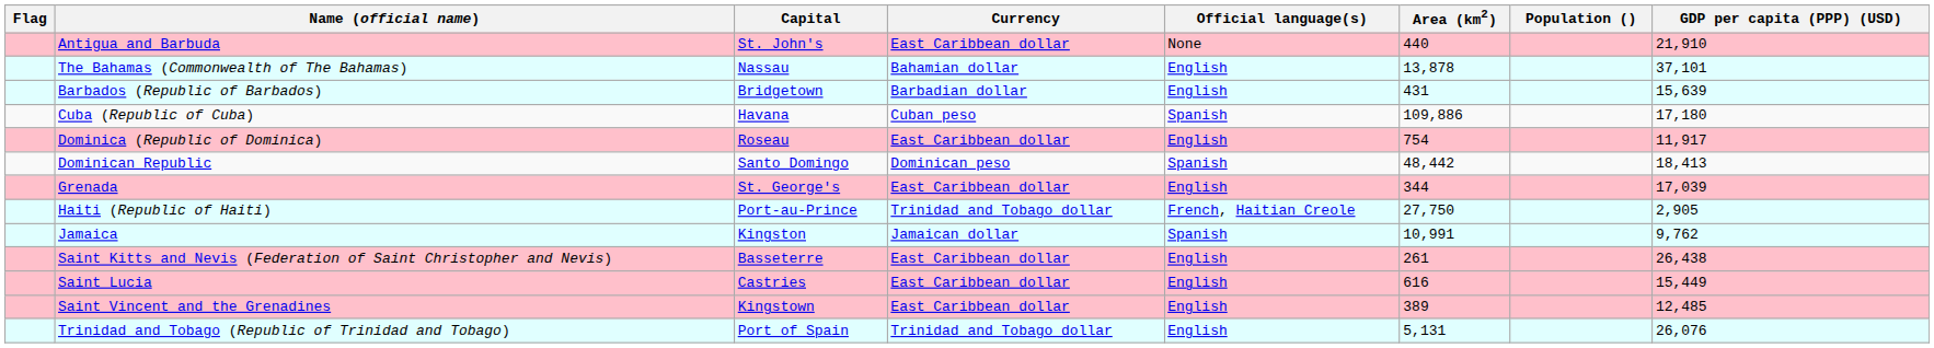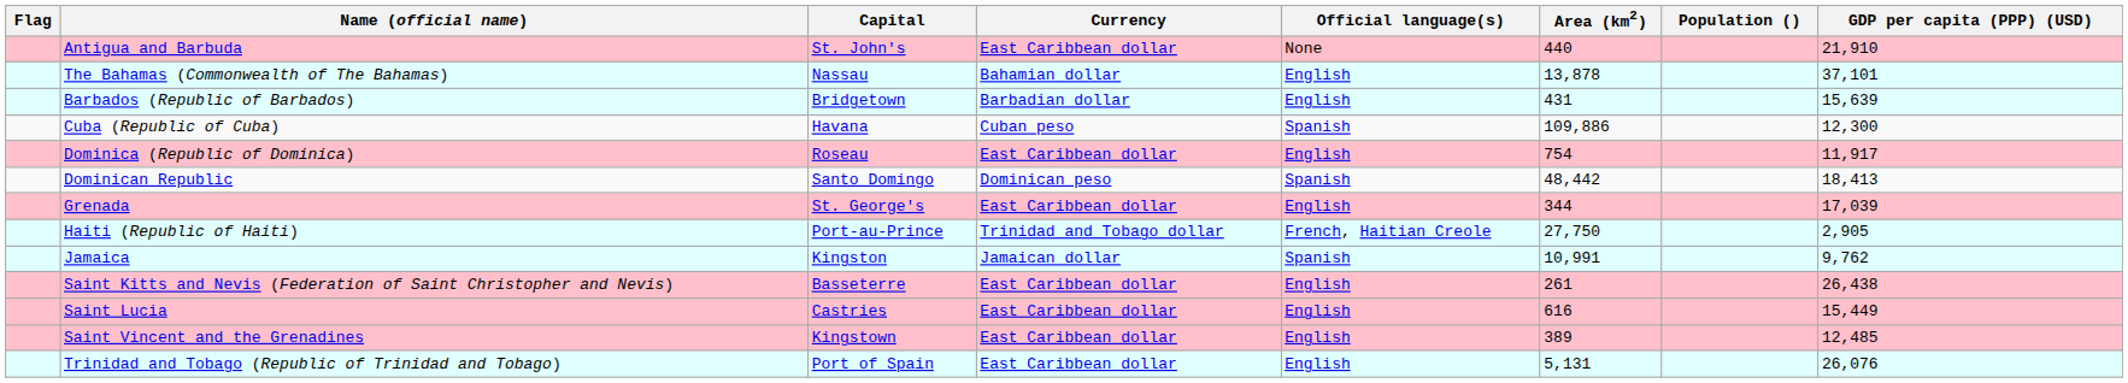 <table class="wikitable sortable" style="font-size: 90%;" width="100%">
 <tr>
 <th class=unsupportable>Flag</th>
 <th>Name (<em>official name</em>)</th>
 <th>Capital</th>
 <th>Currency</th>
 <th>Official language(s)</th>
 <th>Area (km<sup>2</sup>)</th>
 <th>Population ()</th>
 <th>GDP per capita (PPP) (USD)</th>
 </tr>
 <tr style="background-color: pink;">
 <td></td>
 <td><a href='#'>Antigua and Barbuda</a></td>
 <td><a href='#'>St. John's</a></td>
 <td><a href='#'>East Caribbean dollar</a></td>
 <td>None</td>
 <td>440</td>
 <td></td>
 <td>21,910</td>
 </tr>
 <tr style="background-color: lightcyan;">
 <td></td>
 <td><a href='#'>The Bahamas</a> (<em>Commonwealth of The Bahamas</em>)</td>
 <td><a href='#'>Nassau</a></td>
 <td><a href='#'>Bahamian dollar</a></td>
 <td><a href='#'>English</a></td>
 <td>13,878</td>
 <td></td>
 <td>37,101</td>
 </tr>
 <tr style="background-color: lightcyan;">
 <td></td>
 <td><a href='#'>Barbados</a> (<em>Republic of Barbados</em>)</td>
 <td><a href='#'>Bridgetown</a></td>
 <td><a href='#'>Barbadian dollar</a></td>
 <td><a href='#'>English</a></td>
 <td>431</td>
 <td></td>
 <td>15,639</td>
 </tr>
 <tr>
 <td></td>
 <td><a href='#'>Cuba</a> (<em>Republic of Cuba</em>)</td>
 <td><a href='#'>Havana</a></td>
 <td><a href='#'>Cuban peso</a></td>
 <td><a href='#'>Spanish</a></td>
 <td>109,886</td>
 <td></td>
-<td>17,180</td>
+<td>12,300</td>
 </tr>
 <tr style="background-color: pink;">
 <td></td>
 <td><a href='#'>Dominica</a> (<em>Republic of Dominica</em>)</td>
 <td><a href='#'>Roseau</a></td>
 <td><a href='#'>East Caribbean dollar</a></td>
 <td><a href='#'>English</a></td>
 <td>754</td>
 <td></td>
 <td>11,917</td>
 </tr>
 <tr>
 <td></td>
 <td><a href='#'>Dominican Republic</a></td>
 <td><a href='#'>Santo Domingo</a></td>
 <td><a href='#'>Dominican peso</a></td>
 <td><a href='#'>Spanish</a></td>
 <td>48,442</td>
 <td></td>
 <td>18,413</td>
 </tr>
 <tr style="background-color: pink;">
 <td></td>
 <td><a href='#'>Grenada</a></td>
 <td><a href='#'>St. George's</a></td>
 <td><a href='#'>East Caribbean dollar</a></td>
 <td><a href='#'>English</a></td>
 <td>344</td>
 <td></td>
 <td>17,039</td>
 </tr>
 <tr style="background-color: lightcyan;">
 <td></td>
 <td><a href='#'>Haiti</a> (<em>Republic of Haiti</em>)</td>
 <td><a href='#'>Port-au-Prince</a></td>
 <td><a href='#'>Trinidad and Tobago dollar</a></td>
 <td><a href='#'>French</a>, <a href='#'>Haitian Creole</a></td>
 <td>27,750</td>
 <td></td>
 <td>2,905</td>
 </tr>
 <tr style="background-color: lightcyan;">
 <td></td>
 <td><a href='#'>Jamaica</a></td>
 <td><a href='#'>Kingston</a></td>
 <td><a href='#'>Jamaican dollar</a></td>
 <td><a href='#'>Spanish</a></td>
 <td>10,991</td>
 <td></td>
 <td>9,762</td>
 </tr>
 <tr style="background-color: pink;">
 <td></td>
 <td><a href='#'>Saint Kitts and Nevis</a> (<em>Federation of Saint Christopher and Nevis</em>)</td>
 <td><a href='#'>Basseterre</a></td>
 <td><a href='#'>East Caribbean dollar</a></td>
 <td><a href='#'>English</a></td>
 <td>261</td>
 <td></td>
 <td>26,438</td>
 </tr>
 <tr style="background-color: pink;">
 <td></td>
 <td><a href='#'>Saint Lucia</a></td>
 <td><a href='#'>Castries</a></td>
 <td><a href='#'>East Caribbean dollar</a></td>
 <td><a href='#'>English</a></td>
 <td>616</td>
 <td></td>
 <td>15,449</td>
 </tr>
 <tr style="background-color: pink;">
 <td></td>
 <td><a href='#'>Saint Vincent and the Grenadines</a></td>
 <td><a href='#'>Kingstown</a></td>
 <td><a href='#'>East Caribbean dollar</a></td>
 <td><a href='#'>English</a></td>
 <td>389</td>
 <td></td>
 <td>12,485</td>
 </tr>
 <tr style="background-color: lightcyan;">
 <td></td>
 <td><a href='#'>Trinidad and Tobago</a> (<em>Republic of Trinidad and Tobago</em>)</td>
 <td><a href='#'>Port of Spain</a></td>
-<td><a href='#'>Trinidad and Tobago dollar</a></td>
+<td><a href='#'>East Caribbean dollar</a></td>
 <td><a href='#'>English</a></td>
 <td>5,131</td>
 <td></td>
 <td>26,076</td>
 </tr>
 </table>
